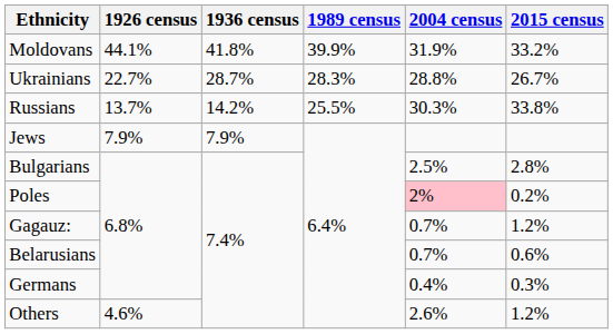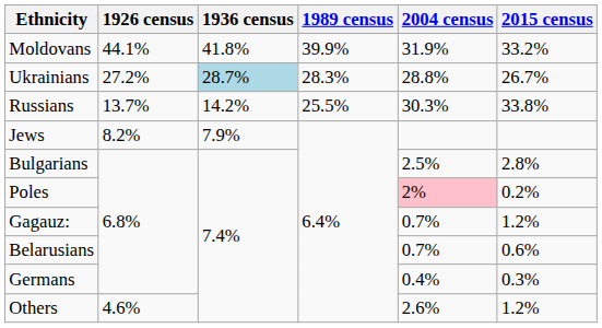 <table class="wikitable sortable">
 <tr>
 <th>Ethnicity</th>
 <th>1926 census</th>
 <th>1936 census</th>
 <th><a href='#'>1989 census</a></th>
 <th><a href='#'>2004 census</a></th>
 <th><a href='#'>2015 census</a></th>
 </tr>
 <tr>
 <td>Moldovans</td>
 <td>44.1%</td>
 <td>41.8%</td>
 <td>39.9%</td>
 <td>31.9%</td>
 <td>33.2%</td>
 </tr>
 <tr>
 <td>Ukrainians</td>
-<td>22.7%</td>
-<td>28.7%</td>
+<td>27.2%</td>
+<td style="background: lightblue;">28.7%</td>
 <td>28.3%</td>
 <td>28.8%</td>
 <td>26.7%</td>
 </tr>
 <tr>
 <td>Russians</td>
 <td>13.7%</td>
 <td>14.2%</td>
 <td>25.5%</td>
 <td>30.3%</td>
 <td>33.8%</td>
 </tr>
 <tr>
 <td>Jews</td>
-<td>7.9%</td>
+<td>8.2%</td>
 <td>7.9%</td>
 <td rowspan=7>6.4%</td>
 <td></td>
 </tr>
 <tr>
 <td>Bulgarians</td>
 <td rowspan=5>6.8%</td>
 <td rowspan=6>7.4%</td>
 <td>2.5%</td>
 <td>2.8%</td>
 </tr>
 <tr>
 <td>Poles</td>
 <td style="background: pink;">2%</td>
 <td>0.2%</td>
 </tr>
 <tr>
 <td>Gagauz:</td>
 <td>0.7%</td>
 <td>1.2%</td>
 </tr>
 <tr>
 <td>Belarusians</td>
 <td>0.7%</td>
 <td>0.6%</td>
 </tr>
 <tr>
 <td>Germans</td>
 <td>0.4%</td>
 <td>0.3%</td>
 </tr>
 <tr>
 <td>Others</td>
 <td>4.6%</td>
 <td>2.6%</td>
 <td>1.2%</td>
 </tr>
 </table>
